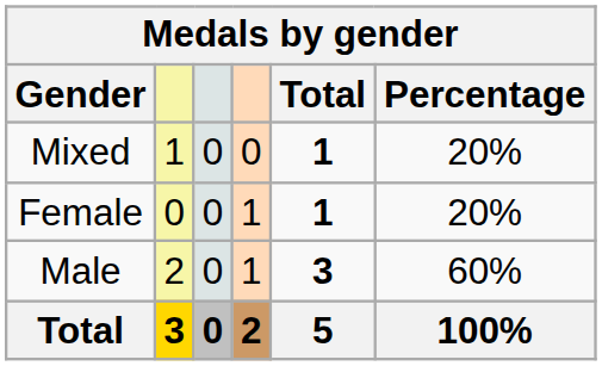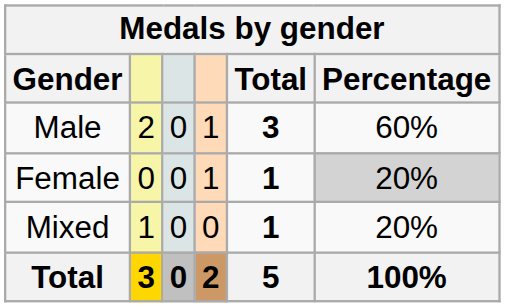 <table class=wikitable style="font-size:85%;float:left;text-align:center">
 <tr>
 <th colspan=6>Medals by gender</th>
 </tr>
 <tr>
 <th>Gender</th>
 <td bgcolor=F7F6A8></td>
 <td bgcolor=DCE5E5></td>
 <td bgcolor=FFDAB9></td>
 <th>Total</th>
 <th>Percentage</th>
 </tr>
 <tr>
-<td>Mixed</td>
-<td bgcolor=F7F6A8>1</td>
+<td>Male</td>
+<td bgcolor=F7F6A8>2</td>
 <td bgcolor=DCE5E5>0</td>
-<td bgcolor=FFDAB9>0</td>
-<td><strong>1</strong></td>
-<td>20%</td>
+<td bgcolor=FFDAB9>1</td>
+<td><strong>3</strong></td>
+<td>60%</td>
 </tr>
 <tr>
 <td>Female</td>
 <td bgcolor=F7F6A8>0</td>
 <td bgcolor=DCE5E5>0</td>
 <td bgcolor=FFDAB9>1</td>
 <td><strong>1</strong></td>
-<td>20%</td>
+<td style="background: lightgrey;">20%</td>
 </tr>
 <tr>
-<td>Male</td>
-<td bgcolor=F7F6A8>2</td>
+<td>Mixed</td>
+<td bgcolor=F7F6A8>1</td>
 <td bgcolor=DCE5E5>0</td>
-<td bgcolor=FFDAB9>1</td>
-<td><strong>3</strong></td>
-<td>60%</td>
+<td bgcolor=FFDAB9>0</td>
+<td><strong>1</strong></td>
+<td>20%</td>
 </tr>
 <tr>
 <th>Total</th>
 <th style=background:gold>3</th>
 <th style=background:silver>0</th>
 <th style=background:#c96>2</th>
 <th>5</th>
 <th>100%</th>
 </tr>
 </table>
